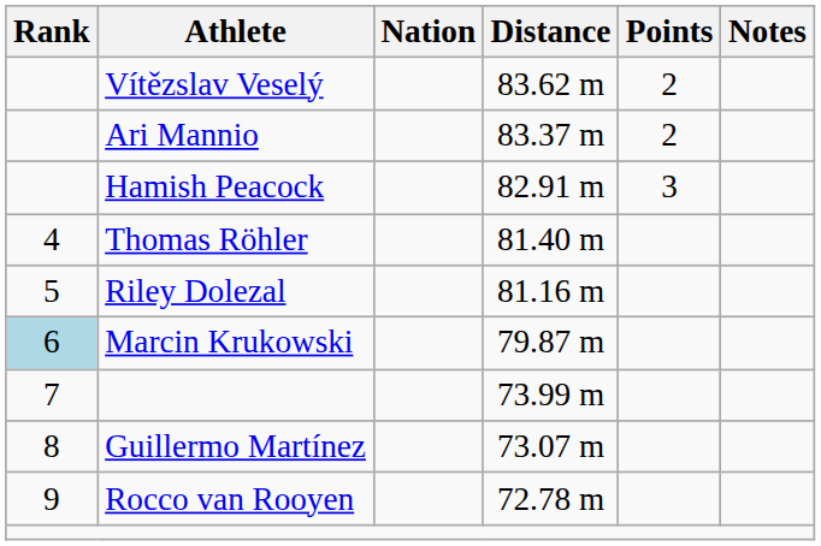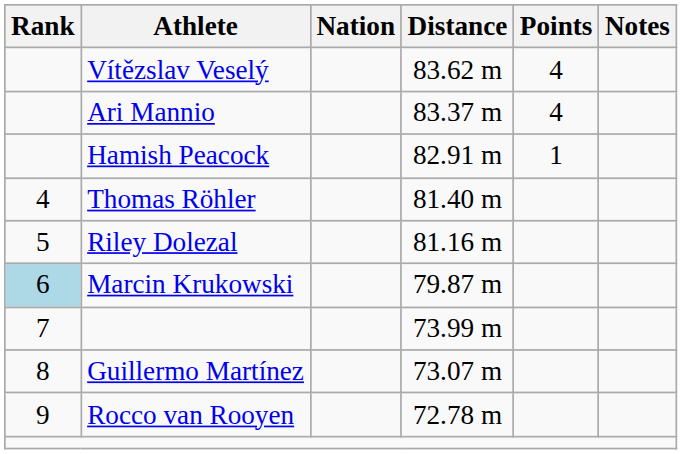 <table class="wikitable mw-datatable sortable" style="text-align:center;">
 <tr>
 <th>Rank</th>
 <th>Athlete</th>
 <th>Nation</th>
 <th>Distance</th>
 <th>Points</th>
 <th>Notes</th>
 </tr>
 <tr>
 <td></td>
 <td align=left><a href='#'>Vítězslav Veselý</a></td>
 <td align=left></td>
 <td>83.62 m</td>
-<td>2</td>
+<td>4</td>
 <td></td>
 </tr>
 <tr>
 <td></td>
 <td align=left><a href='#'>Ari Mannio</a></td>
 <td align=left></td>
 <td>83.37 m</td>
-<td>2</td>
+<td>4</td>
 <td></td>
 </tr>
 <tr>
 <td></td>
 <td align=left><a href='#'>Hamish Peacock</a></td>
 <td align=left></td>
 <td>82.91 m</td>
-<td>3</td>
+<td>1</td>
 <td></td>
 </tr>
 <tr>
 <td>4</td>
 <td align=left><a href='#'>Thomas Röhler</a></td>
 <td align=left></td>
 <td>81.40 m</td>
 <td></td>
 <td></td>
 </tr>
 <tr>
 <td>5</td>
 <td align=left><a href='#'>Riley Dolezal</a></td>
 <td align=left></td>
 <td>81.16 m</td>
 <td></td>
 <td></td>
 </tr>
 <tr>
 <td style="background: lightblue;">6</td>
 <td align=left><a href='#'>Marcin Krukowski</a></td>
 <td align=left></td>
 <td>79.87 m</td>
 <td></td>
 <td></td>
 </tr>
 <tr>
 <td>7</td>
 <td align=left></td>
 <td align=left></td>
 <td>73.99 m</td>
 <td></td>
 <td></td>
 </tr>
 <tr>
 <td>8</td>
 <td align=left><a href='#'>Guillermo Martínez</a></td>
 <td align=left></td>
 <td>73.07 m</td>
 <td></td>
 <td></td>
 </tr>
 <tr>
 <td>9</td>
 <td align=left><a href='#'>Rocco van Rooyen</a></td>
 <td align=left></td>
 <td>72.78 m</td>
 <td></td>
 <td></td>
 </tr>
 <tr class="sortbottom">
 <td colspan=6></td>
 </tr>
 </table>
